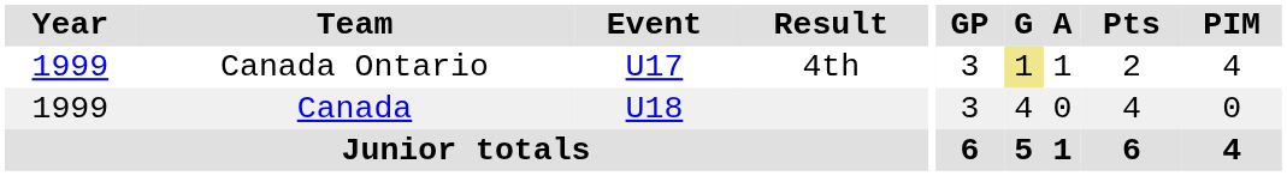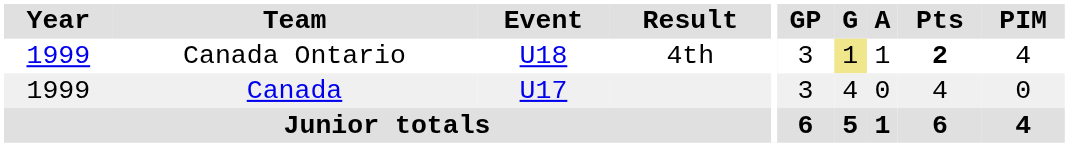 <table border="0" cellpadding="1" cellspacing="0" ID="Table3" style="text-align:center; width:40em">
 <tr ALIGN="center" bgcolor="#e0e0e0">
 <th>Year</th>
 <th>Team</th>
 <th>Event</th>
 <th>Result</th>
 <th rowspan="99" bgcolor="#ffffff"></th>
 <th>GP</th>
 <th>G</th>
 <th>A</th>
 <th>Pts</th>
 <th>PIM</th>
 </tr>
 <tr>
 <td><a href='#'>1999</a></td>
 <td>Canada Ontario</td>
-<td><a href='#'>U17</a></td>
+<td><a href='#'>U18</a></td>
 <td>4th</td>
 <td>3</td>
 <td style="background: khaki;">1</td>
 <td>1</td>
-<td>2</td>
+<td><strong>2</strong></td>
 <td>4</td>
 </tr>
 <tr bgcolor="#f0f0f0">
 <td>1999</td>
 <td><a href='#'>Canada</a></td>
-<td><a href='#'>U18</a></td>
+<td><a href='#'>U17</a></td>
 <td></td>
 <td>3</td>
 <td>4</td>
 <td>0</td>
 <td>4</td>
 <td>0</td>
 </tr>
 <tr bgcolor="#e0e0e0">
 <th colspan="4">Junior totals</th>
 <th>6</th>
 <th>5</th>
 <th>1</th>
 <th>6</th>
 <th>4</th>
 </tr>
 </table>
